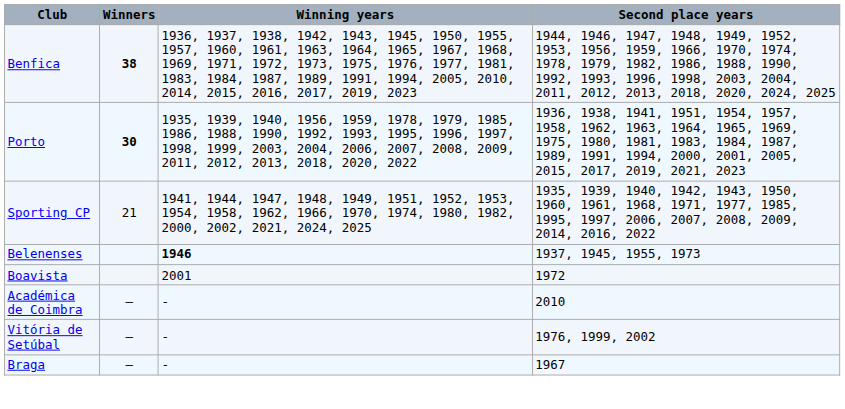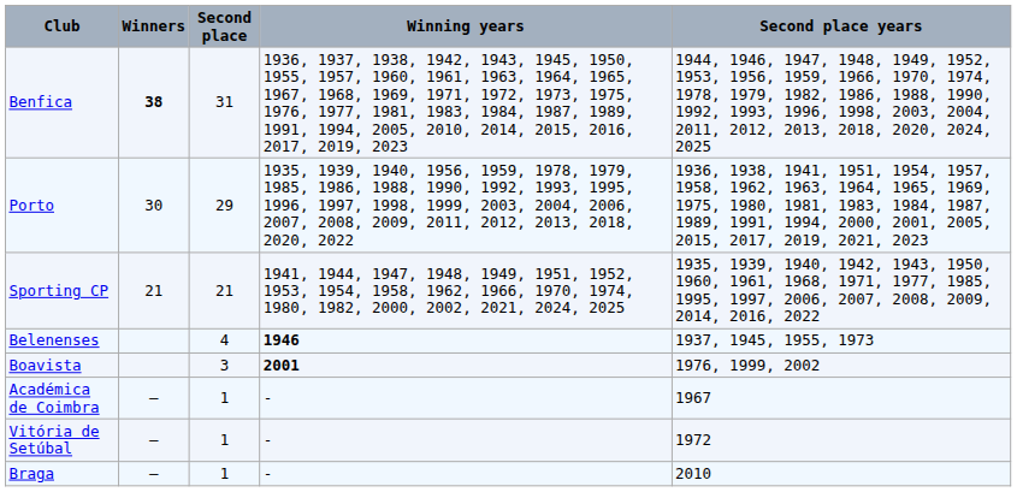 <table class="wikitable">
 <tr style="background:#a3b0bf;text-align:center;">
 <td><strong>Club</strong></td>
 <td><strong>Winners</strong></td>
+<td><strong>Second place</strong></td>
 <td><strong>Winning years</strong></td>
 <td><strong>Second place years</strong></td>
 </tr>
 <tr style="background:#f1f5fc;">
 <td><a href='#'>Benfica</a></td>
 <td align=center><strong>38</strong></td>
+<td align=center>31</td>
 <td>1936, 1937, 1938, 1942, 1943, 1945, 1950, 1955, 1957, 1960, 1961, 1963, 1964, 1965, 1967, 1968, 1969, 1971, 1972, 1973, 1975, 1976, 1977, 1981, 1983, 1984, 1987, 1989, 1991, 1994, 2005, 2010, 2014, 2015, 2016, 2017, 2019, 2023</td>
 <td>1944, 1946, 1947, 1948, 1949, 1952, 1953, 1956, 1959, 1966, 1970, 1974, 1978, 1979, 1982, 1986, 1988, 1990, 1992, 1993, 1996, 1998, 2003, 2004, 2011, 2012, 2013, 2018, 2020, 2024, 2025</td>
 </tr>
 <tr style="background:#f0f8ff;">
 <td><a href='#'>Porto</a></td>
-<td align=center><strong>30</strong></td>
+<td align=center>30</td>
+<td align=center>29</td>
 <td>1935, 1939, 1940, 1956, 1959, 1978, 1979, 1985, 1986, 1988, 1990, 1992, 1993, 1995, 1996, 1997, 1998, 1999, 2003, 2004, 2006, 2007, 2008, 2009, 2011, 2012, 2013, 2018, 2020, 2022</td>
 <td>1936, 1938, 1941, 1951, 1954, 1957, 1958, 1962, 1963, 1964, 1965, 1969, 1975, 1980, 1981, 1983, 1984, 1987, 1989, 1991, 1994, 2000, 2001, 2005, 2015, 2017, 2019, 2021, 2023</td>
 </tr>
 <tr style="background:#f1f5fc;">
 <td><a href='#'>Sporting CP</a></td>
+<td align=center>21</td>
 <td align=center>21</td>
 <td>1941, 1944, 1947, 1948, 1949, 1951, 1952, 1953, 1954, 1958, 1962, 1966, 1970, 1974, 1980, 1982, 2000, 2002, 2021, 2024, 2025</td>
 <td>1935, 1939, 1940, 1942, 1943, 1950, 1960, 1961, 1968, 1971, 1977, 1985, 1995, 1997, 2006, 2007, 2008, 2009, 2014, 2016, 2022</td>
 </tr>
 <tr style="background:#f0f8ff;">
 <td><a href='#'>Belenenses</a></td>
 <td align=center></td>
+<td align=center>4</td>
 <td><strong>1946</strong></td>
 <td>1937, 1945, 1955, 1973</td>
 </tr>
 <tr style="background:#f1f5fc;">
 <td><a href='#'>Boavista</a></td>
 <td align=center></td>
-<td>2001</td>
-<td>1972</td>
+<td align=center>3</td>
+<td><strong>2001</strong></td>
+<td>1976, 1999, 2002</td>
 </tr>
 <tr style="background:#f0f8ff;">
 <td><a href='#'>Académica de Coimbra</a></td>
 <td align=center>–</td>
+<td align=center>1</td>
 <td>-</td>
-<td>2010</td>
+<td>1967</td>
 </tr>
 <tr style="background:#f1f5fc;">
 <td><a href='#'>Vitória de Setúbal</a></td>
 <td align=center>–</td>
+<td align=center>1</td>
 <td>-</td>
-<td>1976, 1999, 2002</td>
+<td>1972</td>
 </tr>
 <tr style="background:#f0f8ff;">
 <td><a href='#'>Braga</a></td>
 <td align=center>–</td>
+<td align=center>1</td>
 <td>-</td>
-<td>1967</td>
+<td>2010</td>
 </tr>
 </table>
